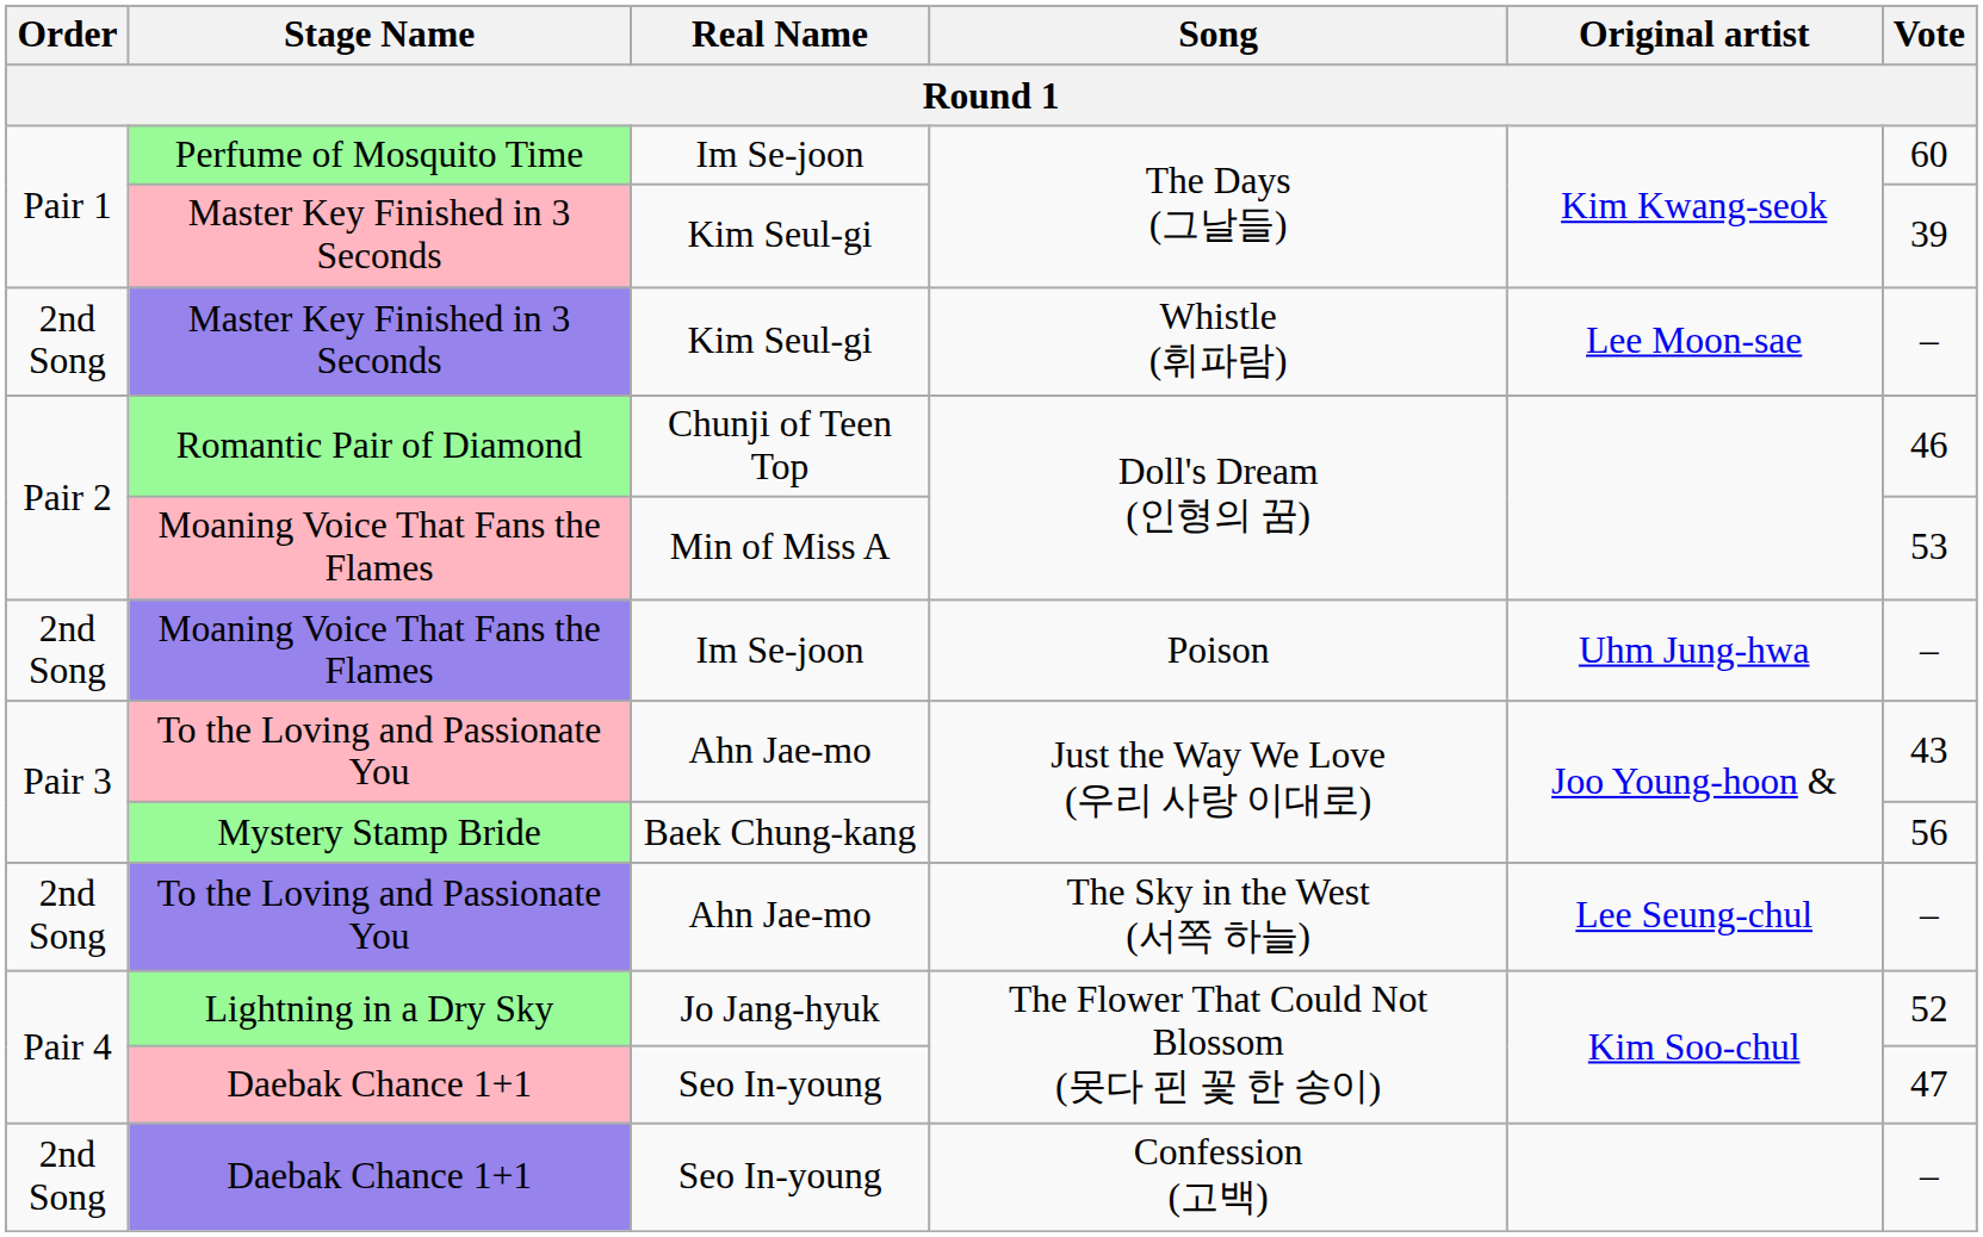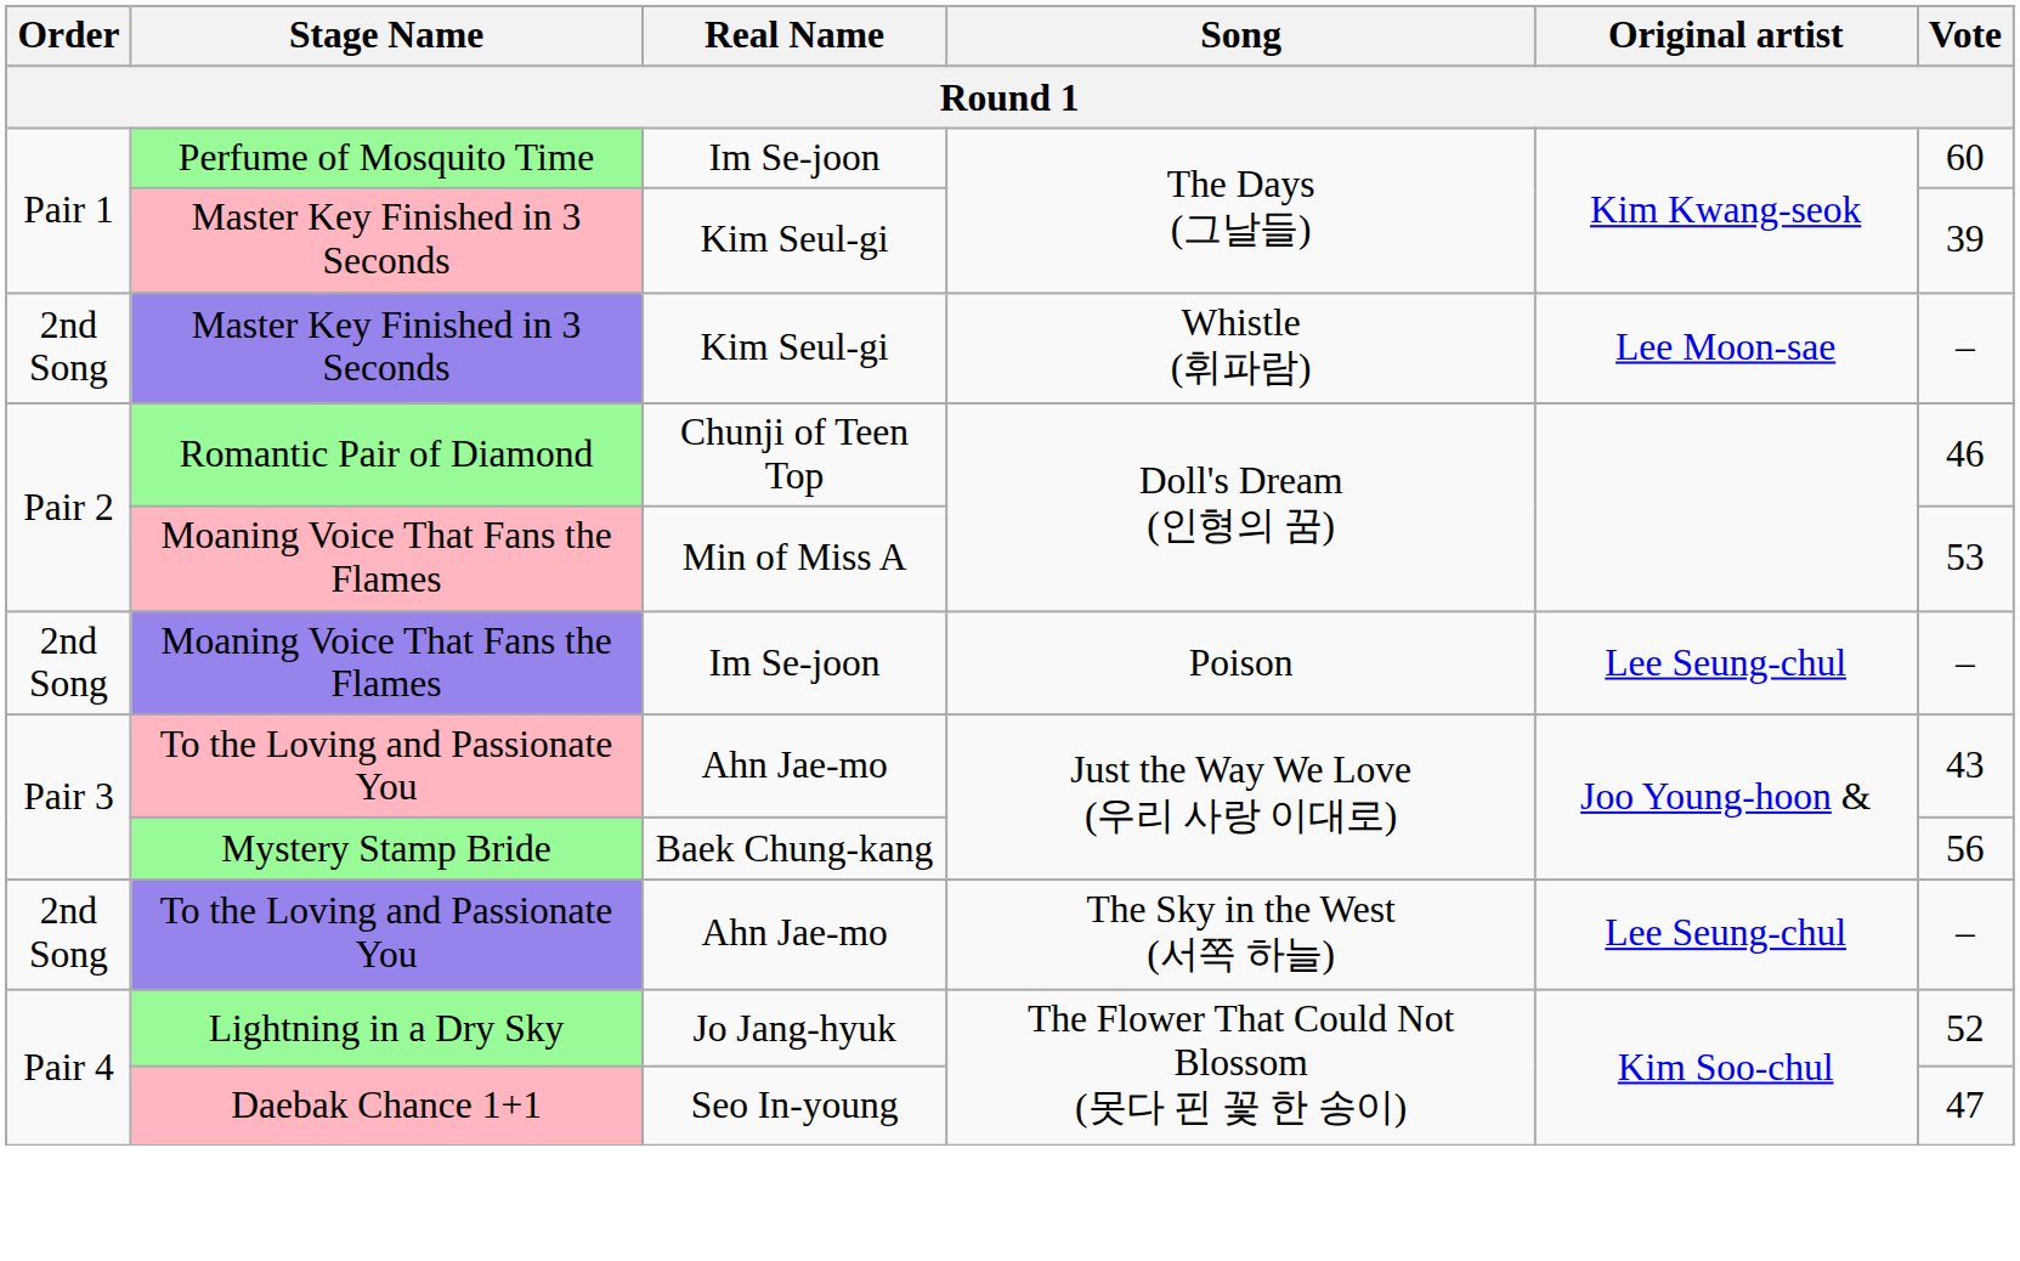 <table class="wikitable" style="text-align:center; width:95%;">
 <tr>
 <th style="width:1%;">Order</th>
 <th style="width:20%;">Stage Name</th>
 <th style="width:12%;">Real Name</th>
 <th style="width:23%;">Song</th>
 <th style="width:15%;">Original artist</th>
 <th style="width:1%;">Vote</th>
 </tr>
 <tr>
 <th colspan=6>Round 1</th>
 </tr>
 <tr>
 <td rowspan=2>Pair 1</td>
 <td bgcolor="palegreen">Perfume of Mosquito Time</td>
 <td>Im Se-joon</td>
 <td rowspan=2>The Days<br>(그날들)</td>
 <td rowspan=2><a href='#'>Kim Kwang-seok</a></td>
 <td>60</td>
 </tr>
 <tr>
 <td bgcolor="lightpink">Master Key Finished in 3 Seconds</td>
 <td>Kim Seul-gi</td>
 <td>39</td>
 </tr>
 <tr>
 <td>2nd Song</td>
 <td bgcolor="#9683EC">Master Key Finished in 3 Seconds</td>
 <td>Kim Seul-gi</td>
 <td>Whistle<br>(휘파람)</td>
 <td><a href='#'>Lee Moon-sae</a></td>
 <td>–</td>
 </tr>
 <tr>
 <td rowspan=2>Pair 2</td>
 <td bgcolor="palegreen">Romantic Pair of Diamond</td>
 <td>Chunji of Teen Top</td>
 <td rowspan=2>Doll's Dream<br>(인형의 꿈)</td>
 <td rowspan=2></td>
 <td>46</td>
 </tr>
 <tr>
 <td bgcolor="lightpink">Moaning Voice That Fans the Flames</td>
 <td>Min of Miss A</td>
 <td>53</td>
 </tr>
 <tr>
 <td>2nd Song</td>
 <td bgcolor="#9683EC">Moaning Voice That Fans the Flames</td>
 <td>Im Se-joon</td>
 <td>Poison</td>
-<td><a href='#'>Uhm Jung-hwa</a></td>
+<td><a href='#'>Lee Seung-chul</a></td>
 <td>–</td>
 </tr>
 <tr>
 <td rowspan=2>Pair 3</td>
 <td bgcolor="lightpink">To the Loving and Passionate You</td>
 <td>Ahn Jae-mo</td>
 <td rowspan=2>Just the Way We Love<br>(우리 사랑 이대로)</td>
 <td rowspan=2><a href='#'>Joo Young-hoon</a> & </td>
 <td>43</td>
 </tr>
 <tr>
 <td bgcolor="palegreen">Mystery Stamp Bride</td>
 <td>Baek Chung-kang</td>
 <td>56</td>
 </tr>
 <tr>
 <td>2nd Song</td>
 <td bgcolor="#9683EC">To the Loving and Passionate You</td>
 <td>Ahn Jae-mo</td>
 <td>The Sky in the West<br>(서쪽 하늘)</td>
 <td><a href='#'>Lee Seung-chul</a></td>
 <td>–</td>
 </tr>
 <tr>
 <td rowspan=2>Pair 4</td>
 <td bgcolor="palegreen">Lightning in a Dry Sky</td>
 <td>Jo Jang-hyuk</td>
 <td rowspan=2>The Flower That Could Not Blossom<br>(못다 핀 꽃 한 송이)</td>
 <td rowspan=2><a href='#'>Kim Soo-chul</a></td>
 <td>52</td>
 </tr>
 <tr>
 <td bgcolor="lightpink">Daebak Chance 1+1</td>
 <td>Seo In-young</td>
 <td>47</td>
 </tr>
-<tr>
-<td>2nd Song</td>
-<td bgcolor="#9683EC">Daebak Chance 1+1</td>
-<td>Seo In-young</td>
-<td>Confession<br>(고백)</td>
-<td></td>
-<td>–</td>
-</tr>
 </table>
